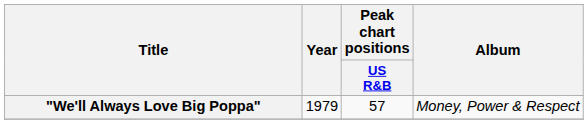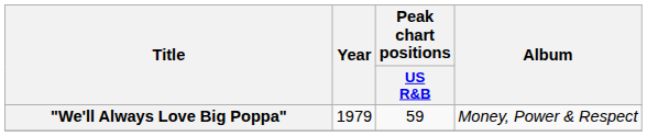 <table class="wikitable plainrowheaders" style="text-align:center;">
 <tr>
 <th scope="col" rowspan="2" style="width:20em;">Title</th>
 <th scope="col" rowspan="2">Year</th>
 <th scope="col" colspan="1">Peak chart positions</th>
 <th scope="col" rowspan="2">Album</th>
 </tr>
 <tr>
 <th scope="col" style="width:3em;font-size:90%;"><a href='#'>US<br>R&B</a></th>
 </tr>
 <tr>
 <th scope="row">"We'll Always Love Big Poppa"</th>
 <td>1979</td>
-<td>57</td>
+<td>59</td>
 <td><em>Money, Power & Respect</em></td>
 </tr>
 <tr>
 </tr>
 </table>
